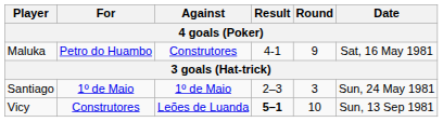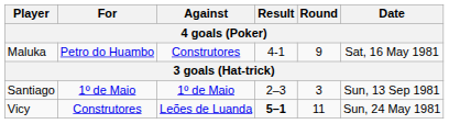 <table class="wikitable" style="text-align:center">
 <tr>
 <th>Player</th>
 <th>For</th>
 <th>Against</th>
 <th>Result</th>
 <th>Round</th>
 <th>Date</th>
 </tr>
 <tr>
 <th colspan="6">4 goals (Poker)</th>
 </tr>
 <tr>
 <td align="left"> Maluka</td>
 <td><a href='#'>Petro do Huambo</a></td>
 <td><a href='#'>Construtores</a></td>
 <td>4-1</td>
 <td>9</td>
 <td>Sat, 16 May 1981</td>
 </tr>
 <tr>
 <th colspan="6">3 goals (Hat-trick)</th>
 </tr>
 <tr>
 <td align="left"> Santiago</td>
 <td><a href='#'>1º de Maio</a></td>
 <td><a href='#'>1º de Maio</a></td>
 <td>2–3</td>
 <td>3</td>
-<td>Sun, 24 May 1981</td>
+<td>Sun, 13 Sep 1981</td>
 </tr>
 <tr>
 <td align="left"> Vicy</td>
 <td><a href='#'>Construtores</a></td>
 <td><a href='#'>Leões de Luanda</a></td>
 <td><strong>5–1</strong></td>
-<td>10</td>
-<td>Sun, 13 Sep 1981</td>
+<td>11</td>
+<td>Sun, 24 May 1981</td>
 </tr>
 </table>
